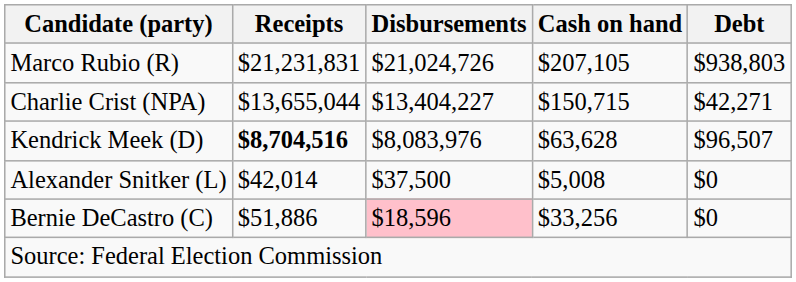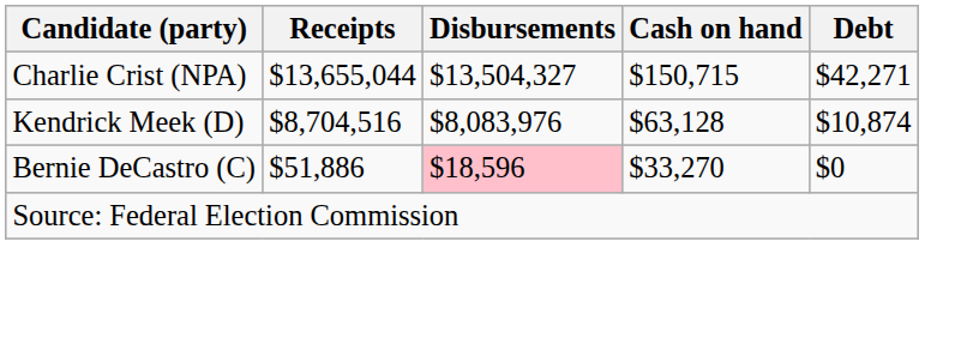 <table class="wikitable sortable">
 <tr>
 <th>Candidate (party)</th>
 <th>Receipts</th>
 <th>Disbursements</th>
 <th>Cash on hand</th>
 <th>Debt</th>
 </tr>
 <tr>
-<td>Marco Rubio (R)</td>
-<td>$21,231,831</td>
-<td>$21,024,726</td>
-<td>$207,105</td>
-<td>$938,803</td>
-</tr>
-<tr>
 <td>Charlie Crist (NPA)</td>
 <td>$13,655,044</td>
-<td>$13,404,227</td>
+<td>$13,504,327</td>
 <td>$150,715</td>
 <td>$42,271</td>
 </tr>
 <tr>
 <td>Kendrick Meek (D)</td>
-<td><strong>$8,704,516</strong></td>
+<td>$8,704,516</td>
 <td>$8,083,976</td>
-<td>$63,628</td>
-<td>$96,507</td>
-</tr>
-<tr>
-<td>Alexander Snitker (L)</td>
-<td>$42,014</td>
-<td>$37,500</td>
-<td>$5,008</td>
-<td>$0</td>
+<td>$63,128</td>
+<td>$10,874</td>
 </tr>
 <tr>
 <td>Bernie DeCastro (C)</td>
 <td>$51,886</td>
 <td style="background: pink;">$18,596</td>
-<td>$33,256</td>
+<td>$33,270</td>
 <td>$0</td>
 </tr>
 <tr>
 <td colspan=5>Source: Federal Election Commission</td>
 </tr>
 </table>
